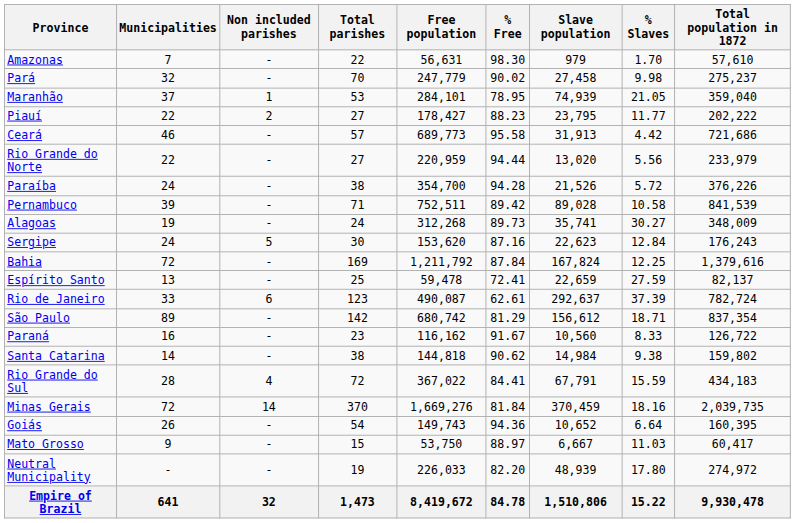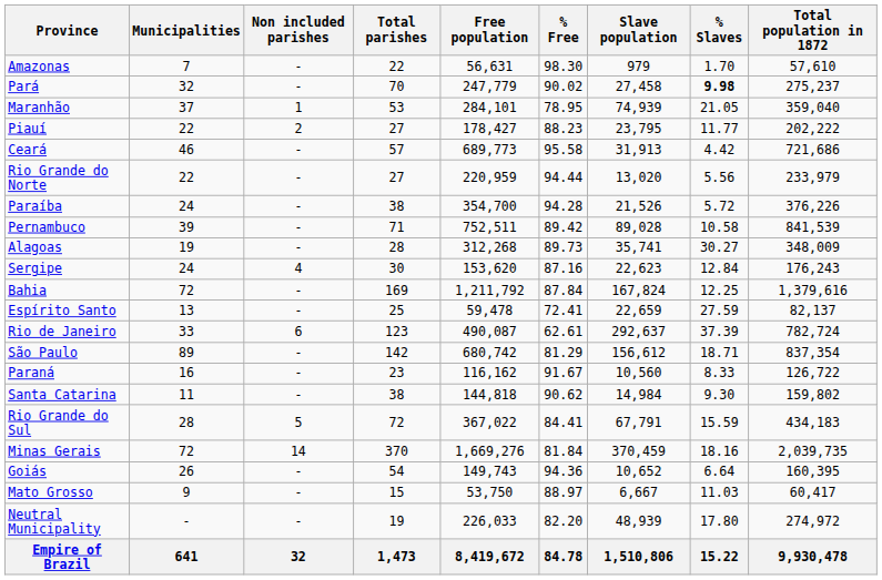 <table width="100%" class="wikitable sortable" style="text-align:center;">
 <tr>
 <th>Province</th>
 <th>Municipalities</th>
 <th>Non included parishes</th>
 <th>Total parishes</th>
 <th>Free population</th>
 <th>% Free</th>
 <th>Slave population</th>
 <th>% Slaves</th>
 <th>Total population in 1872</th>
 </tr>
 <tr>
 <td style="text-align:left;"><a href='#'>Amazonas</a></td>
 <td>7</td>
 <td>-</td>
 <td>22</td>
 <td>56,631</td>
 <td>98.30</td>
 <td>979</td>
 <td>1.70</td>
 <td>57,610</td>
 </tr>
 <tr>
 <td style="text-align:left;"><a href='#'>Pará</a></td>
 <td>32</td>
 <td>-</td>
 <td>70</td>
 <td>247,779</td>
 <td>90.02</td>
 <td>27,458</td>
-<td>9.98</td>
+<td><strong>9.98</strong></td>
 <td>275,237</td>
 </tr>
 <tr>
 <td style="text-align:left;"><a href='#'>Maranhão</a></td>
 <td>37</td>
 <td>1</td>
 <td>53</td>
 <td>284,101</td>
 <td>78.95</td>
 <td>74,939</td>
 <td>21.05</td>
 <td>359,040</td>
 </tr>
 <tr>
 <td style="text-align:left;"><a href='#'>Piauí</a></td>
 <td>22</td>
 <td>2</td>
 <td>27</td>
 <td>178,427</td>
 <td>88.23</td>
 <td>23,795</td>
 <td>11.77</td>
 <td>202,222</td>
 </tr>
 <tr>
 <td style="text-align:left;"><a href='#'>Ceará</a></td>
 <td>46</td>
 <td>-</td>
 <td>57</td>
 <td>689,773</td>
 <td>95.58</td>
 <td>31,913</td>
 <td>4.42</td>
 <td>721,686</td>
 </tr>
 <tr>
 <td style="text-align:left;"><a href='#'>Rio Grande do Norte</a></td>
 <td>22</td>
 <td>-</td>
 <td>27</td>
 <td>220,959</td>
 <td>94.44</td>
 <td>13,020</td>
 <td>5.56</td>
 <td>233,979</td>
 </tr>
 <tr>
 <td style="text-align:left;"><a href='#'>Paraíba</a></td>
 <td>24</td>
 <td>-</td>
 <td>38</td>
 <td>354,700</td>
 <td>94.28</td>
 <td>21,526</td>
 <td>5.72</td>
 <td>376,226</td>
 </tr>
 <tr>
 <td style="text-align:left;"><a href='#'>Pernambuco</a></td>
 <td>39</td>
 <td>-</td>
 <td>71</td>
 <td>752,511</td>
 <td>89.42</td>
 <td>89,028</td>
 <td>10.58</td>
 <td>841,539</td>
 </tr>
 <tr>
 <td style="text-align:left;"><a href='#'>Alagoas</a></td>
 <td>19</td>
 <td>-</td>
-<td>24</td>
+<td>28</td>
 <td>312,268</td>
 <td>89.73</td>
 <td>35,741</td>
 <td>30.27</td>
 <td>348,009</td>
 </tr>
 <tr>
 <td style="text-align:left;"><a href='#'>Sergipe</a></td>
 <td>24</td>
-<td>5</td>
+<td>4</td>
 <td>30</td>
 <td>153,620</td>
 <td>87.16</td>
 <td>22,623</td>
 <td>12.84</td>
 <td>176,243</td>
 </tr>
 <tr>
 <td style="text-align:left;"><a href='#'>Bahia</a></td>
 <td>72</td>
 <td>-</td>
 <td>169</td>
 <td>1,211,792</td>
 <td>87.84</td>
 <td>167,824</td>
 <td>12.25</td>
 <td>1,379,616</td>
 </tr>
 <tr>
 <td style="text-align:left;"><a href='#'>Espírito Santo</a></td>
 <td>13</td>
 <td>-</td>
 <td>25</td>
 <td>59,478</td>
 <td>72.41</td>
 <td>22,659</td>
 <td>27.59</td>
 <td>82,137</td>
 </tr>
 <tr>
 <td style="text-align:left;"><a href='#'>Rio de Janeiro</a></td>
 <td>33</td>
 <td>6</td>
 <td>123</td>
 <td>490,087</td>
 <td>62.61</td>
 <td>292,637</td>
 <td>37.39</td>
 <td>782,724</td>
 </tr>
 <tr>
 <td style="text-align:left;"><a href='#'>São Paulo</a></td>
 <td>89</td>
 <td>-</td>
 <td>142</td>
 <td>680,742</td>
 <td>81.29</td>
 <td>156,612</td>
 <td>18.71</td>
 <td>837,354</td>
 </tr>
 <tr>
 <td style="text-align:left;"><a href='#'>Paraná</a></td>
 <td>16</td>
 <td>-</td>
 <td>23</td>
 <td>116,162</td>
 <td>91.67</td>
 <td>10,560</td>
 <td>8.33</td>
 <td>126,722</td>
 </tr>
 <tr>
 <td style="text-align:left;"><a href='#'>Santa Catarina</a></td>
-<td>14</td>
+<td>11</td>
 <td>-</td>
 <td>38</td>
 <td>144,818</td>
 <td>90.62</td>
 <td>14,984</td>
-<td>9.38</td>
+<td>9.30</td>
 <td>159,802</td>
 </tr>
 <tr>
 <td style="text-align:left;"><a href='#'>Rio Grande do Sul</a></td>
 <td>28</td>
-<td>4</td>
+<td>5</td>
 <td>72</td>
 <td>367,022</td>
 <td>84.41</td>
 <td>67,791</td>
 <td>15.59</td>
 <td>434,183</td>
 </tr>
 <tr>
 <td style="text-align:left;"><a href='#'>Minas Gerais</a></td>
 <td>72</td>
 <td>14</td>
 <td>370</td>
 <td>1,669,276</td>
 <td>81.84</td>
 <td>370,459</td>
 <td>18.16</td>
 <td>2,039,735</td>
 </tr>
 <tr>
 <td style="text-align:left;"><a href='#'>Goiás</a></td>
 <td>26</td>
 <td>-</td>
 <td>54</td>
 <td>149,743</td>
 <td>94.36</td>
 <td>10,652</td>
 <td>6.64</td>
 <td>160,395</td>
 </tr>
 <tr>
 <td style="text-align:left;"><a href='#'>Mato Grosso</a></td>
 <td>9</td>
 <td>-</td>
 <td>15</td>
 <td>53,750</td>
 <td>88.97</td>
 <td>6,667</td>
 <td>11.03</td>
 <td>60,417</td>
 </tr>
 <tr>
 <td style="text-align:left;"><a href='#'>Neutral Municipality</a></td>
 <td>-</td>
 <td>-</td>
 <td>19</td>
 <td>226,033</td>
 <td>82.20</td>
 <td>48,939</td>
 <td>17.80</td>
 <td>274,972</td>
 </tr>
 <tr>
 <th><a href='#'>Empire of Brazil</a></th>
 <th>641</th>
 <th>32</th>
 <th>1,473</th>
 <th>8,419,672</th>
 <th>84.78</th>
 <th>1,510,806</th>
 <th>15.22</th>
 <th>9,930,478</th>
 </tr>
 </table>
